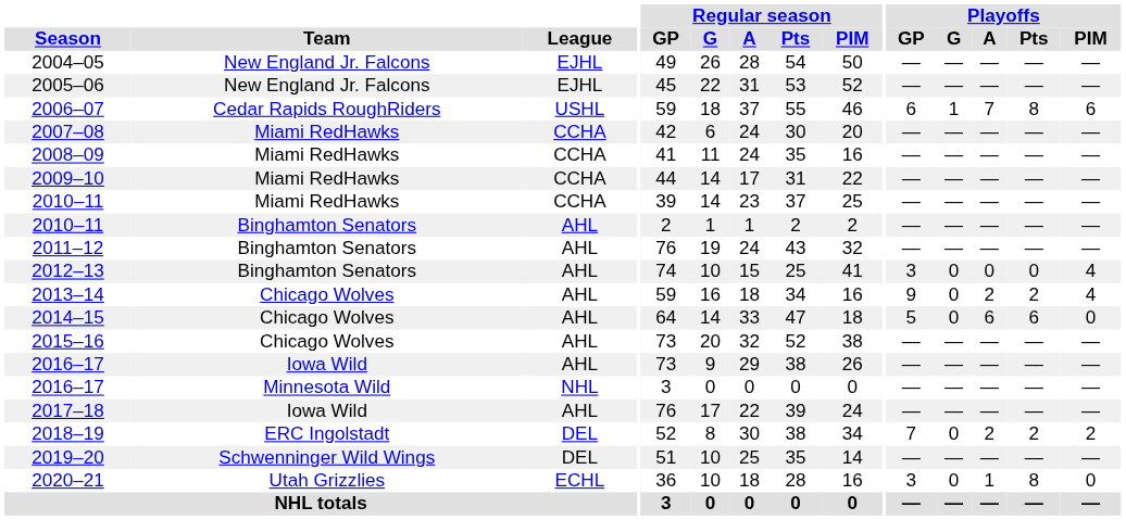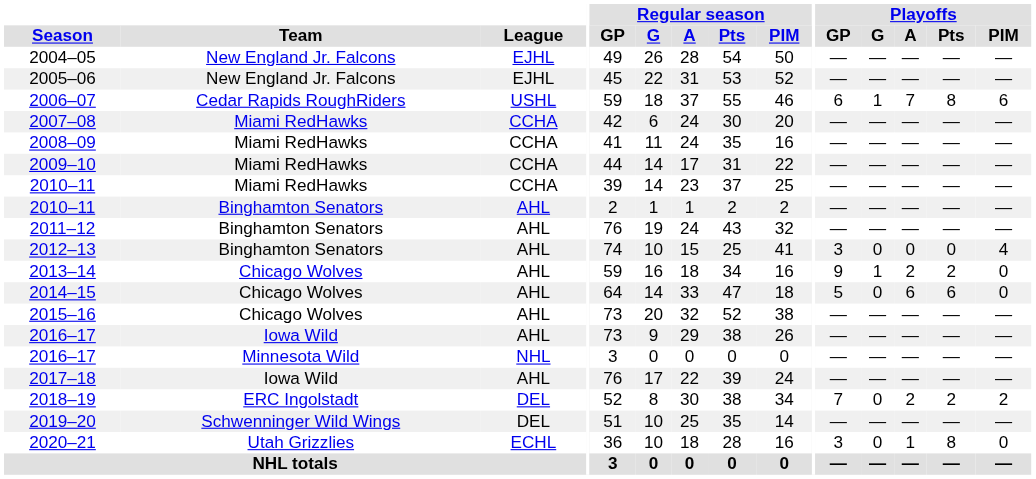 <table border="0" cellpadding="1" cellspacing="0" style="text-align:center; width:60em">
 <tr bgcolor="#e0e0e0">
 <th colspan="3" bgcolor="#ffffff"></th>
 <th rowspan="99" bgcolor="#ffffff"></th>
 <th colspan="5"><a href='#'>Regular season</a></th>
 <th rowspan="99" bgcolor="#ffffff"></th>
 <th colspan="5"><a href='#'>Playoffs</a></th>
 </tr>
 <tr bgcolor="#e0e0e0">
 <th><a href='#'>Season</a></th>
 <th>Team</th>
 <th>League</th>
 <th>GP</th>
 <th><a href='#'>G</a></th>
 <th><a href='#'>A</a></th>
 <th><a href='#'>Pts</a></th>
 <th><a href='#'>PIM</a></th>
 <th>GP</th>
 <th>G</th>
 <th>A</th>
 <th>Pts</th>
 <th>PIM</th>
 </tr>
 <tr ALIGN="center">
 <td>2004–05</td>
 <td><a href='#'>New England Jr. Falcons</a></td>
 <td><a href='#'>EJHL</a></td>
 <td>49</td>
 <td>26</td>
 <td>28</td>
 <td>54</td>
 <td>50</td>
 <td>—</td>
 <td>—</td>
 <td>—</td>
 <td>—</td>
 <td>—</td>
 </tr>
 <tr ALIGN="center" bgcolor="#f0f0f0">
 <td>2005–06</td>
 <td>New England Jr. Falcons</td>
 <td>EJHL</td>
 <td>45</td>
 <td>22</td>
 <td>31</td>
 <td>53</td>
 <td>52</td>
 <td>—</td>
 <td>—</td>
 <td>—</td>
 <td>—</td>
 <td>—</td>
 </tr>
 <tr ALIGN="center">
 <td><a href='#'>2006–07</a></td>
 <td><a href='#'>Cedar Rapids RoughRiders</a></td>
 <td><a href='#'>USHL</a></td>
 <td>59</td>
 <td>18</td>
 <td>37</td>
 <td>55</td>
 <td>46</td>
 <td>6</td>
 <td>1</td>
 <td>7</td>
 <td>8</td>
 <td>6</td>
 </tr>
 <tr ALIGN="center" bgcolor="#f0f0f0">
 <td><a href='#'>2007–08</a></td>
 <td><a href='#'>Miami RedHawks</a></td>
 <td><a href='#'>CCHA</a></td>
 <td>42</td>
 <td>6</td>
 <td>24</td>
 <td>30</td>
 <td>20</td>
 <td>—</td>
 <td>—</td>
 <td>—</td>
 <td>—</td>
 <td>—</td>
 </tr>
 <tr ALIGN="center">
 <td><a href='#'>2008–09</a></td>
 <td>Miami RedHawks</td>
 <td>CCHA</td>
 <td>41</td>
 <td>11</td>
 <td>24</td>
 <td>35</td>
 <td>16</td>
 <td>—</td>
 <td>—</td>
 <td>—</td>
 <td>—</td>
 <td>—</td>
 </tr>
 <tr ALIGN="center" bgcolor="#f0f0f0">
 <td><a href='#'>2009–10</a></td>
 <td>Miami RedHawks</td>
 <td>CCHA</td>
 <td>44</td>
 <td>14</td>
 <td>17</td>
 <td>31</td>
 <td>22</td>
 <td>—</td>
 <td>—</td>
 <td>—</td>
 <td>—</td>
 <td>—</td>
 </tr>
 <tr ALIGN="center">
 <td><a href='#'>2010–11</a></td>
 <td>Miami RedHawks</td>
 <td>CCHA</td>
 <td>39</td>
 <td>14</td>
 <td>23</td>
 <td>37</td>
 <td>25</td>
 <td>—</td>
 <td>—</td>
 <td>—</td>
 <td>—</td>
 <td>—</td>
 </tr>
 <tr ALIGN="center" bgcolor="#f0f0f0">
 <td><a href='#'>2010–11</a></td>
 <td><a href='#'>Binghamton Senators</a></td>
 <td><a href='#'>AHL</a></td>
 <td>2</td>
 <td>1</td>
 <td>1</td>
 <td>2</td>
 <td>2</td>
 <td>—</td>
 <td>—</td>
 <td>—</td>
 <td>—</td>
 <td>—</td>
 </tr>
 <tr ALIGN="center">
 <td><a href='#'>2011–12</a></td>
 <td>Binghamton Senators</td>
 <td>AHL</td>
 <td>76</td>
 <td>19</td>
 <td>24</td>
 <td>43</td>
 <td>32</td>
 <td>—</td>
 <td>—</td>
 <td>—</td>
 <td>—</td>
 <td>—</td>
 </tr>
 <tr ALIGN="center" bgcolor="#f0f0f0">
 <td><a href='#'>2012–13</a></td>
 <td>Binghamton Senators</td>
 <td>AHL</td>
 <td>74</td>
 <td>10</td>
 <td>15</td>
 <td>25</td>
 <td>41</td>
 <td>3</td>
 <td>0</td>
 <td>0</td>
 <td>0</td>
 <td>4</td>
 </tr>
 <tr ALIGN="center">
 <td><a href='#'>2013–14</a></td>
 <td><a href='#'>Chicago Wolves</a></td>
 <td>AHL</td>
 <td>59</td>
 <td>16</td>
 <td>18</td>
 <td>34</td>
 <td>16</td>
 <td>9</td>
-<td>0</td>
+<td>1</td>
 <td>2</td>
 <td>2</td>
-<td>4</td>
+<td>0</td>
 </tr>
 <tr ALIGN="center" bgcolor="#f0f0f0">
 <td><a href='#'>2014–15</a></td>
 <td>Chicago Wolves</td>
 <td>AHL</td>
 <td>64</td>
 <td>14</td>
 <td>33</td>
 <td>47</td>
 <td>18</td>
 <td>5</td>
 <td>0</td>
 <td>6</td>
 <td>6</td>
 <td>0</td>
 </tr>
 <tr ALIGN="center">
 <td><a href='#'>2015–16</a></td>
 <td>Chicago Wolves</td>
 <td>AHL</td>
 <td>73</td>
 <td>20</td>
 <td>32</td>
 <td>52</td>
 <td>38</td>
 <td>—</td>
 <td>—</td>
 <td>—</td>
 <td>—</td>
 <td>—</td>
 </tr>
 <tr ALIGN="center" bgcolor="#f0f0f0">
 <td><a href='#'>2016–17</a></td>
 <td><a href='#'>Iowa Wild</a></td>
 <td>AHL</td>
 <td>73</td>
 <td>9</td>
 <td>29</td>
 <td>38</td>
 <td>26</td>
 <td>—</td>
 <td>—</td>
 <td>—</td>
 <td>—</td>
 <td>—</td>
 </tr>
 <tr ALIGN="center">
 <td><a href='#'>2016–17</a></td>
 <td><a href='#'>Minnesota Wild</a></td>
 <td><a href='#'>NHL</a></td>
 <td>3</td>
 <td>0</td>
 <td>0</td>
 <td>0</td>
 <td>0</td>
 <td>—</td>
 <td>—</td>
 <td>—</td>
 <td>—</td>
 <td>—</td>
 </tr>
 <tr ALIGN="center" bgcolor="#f0f0f0">
 <td><a href='#'>2017–18</a></td>
 <td>Iowa Wild</td>
 <td>AHL</td>
 <td>76</td>
 <td>17</td>
 <td>22</td>
 <td>39</td>
 <td>24</td>
 <td>—</td>
 <td>—</td>
 <td>—</td>
 <td>—</td>
 <td>—</td>
 </tr>
 <tr ALIGN="center">
 <td><a href='#'>2018–19</a></td>
 <td><a href='#'>ERC Ingolstadt</a></td>
 <td><a href='#'>DEL</a></td>
 <td>52</td>
 <td>8</td>
 <td>30</td>
 <td>38</td>
 <td>34</td>
 <td>7</td>
 <td>0</td>
 <td>2</td>
 <td>2</td>
 <td>2</td>
 </tr>
 <tr ALIGN="center" bgcolor="#f0f0f0">
 <td><a href='#'>2019–20</a></td>
 <td><a href='#'>Schwenninger Wild Wings</a></td>
 <td>DEL</td>
 <td>51</td>
 <td>10</td>
 <td>25</td>
 <td>35</td>
 <td>14</td>
 <td>—</td>
 <td>—</td>
 <td>—</td>
 <td>—</td>
 <td>—</td>
 </tr>
 <tr ALIGN="center">
 <td><a href='#'>2020–21</a></td>
 <td><a href='#'>Utah Grizzlies</a></td>
 <td><a href='#'>ECHL</a></td>
 <td>36</td>
 <td>10</td>
 <td>18</td>
 <td>28</td>
 <td>16</td>
 <td>3</td>
 <td>0</td>
 <td>1</td>
 <td>8</td>
 <td>0</td>
 </tr>
 <tr bgcolor="#e0e0e0">
 <th colspan="3">NHL totals</th>
 <th>3</th>
 <th>0</th>
 <th>0</th>
 <th>0</th>
 <th>0</th>
 <th>—</th>
 <th>—</th>
 <th>—</th>
 <th>—</th>
 <th>—</th>
 </tr>
 </table>
